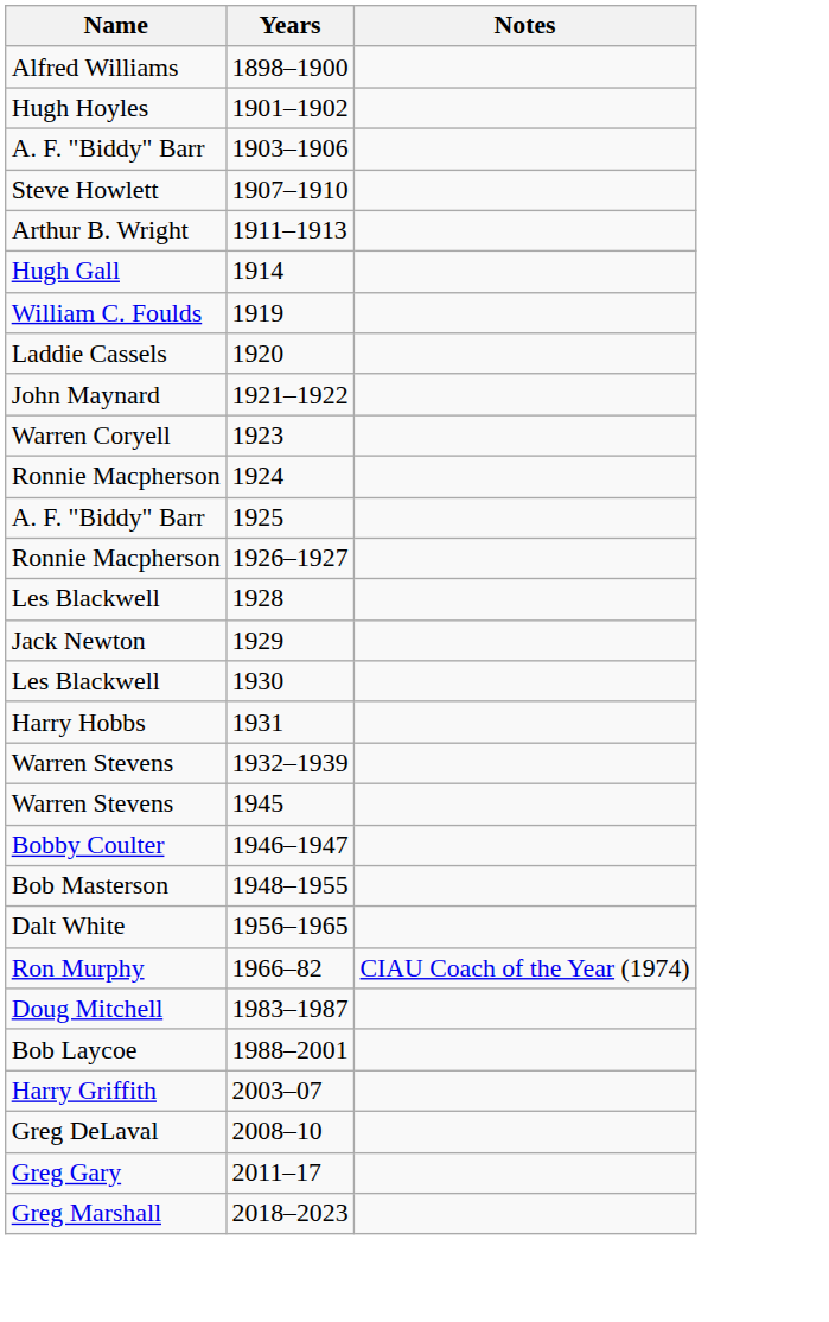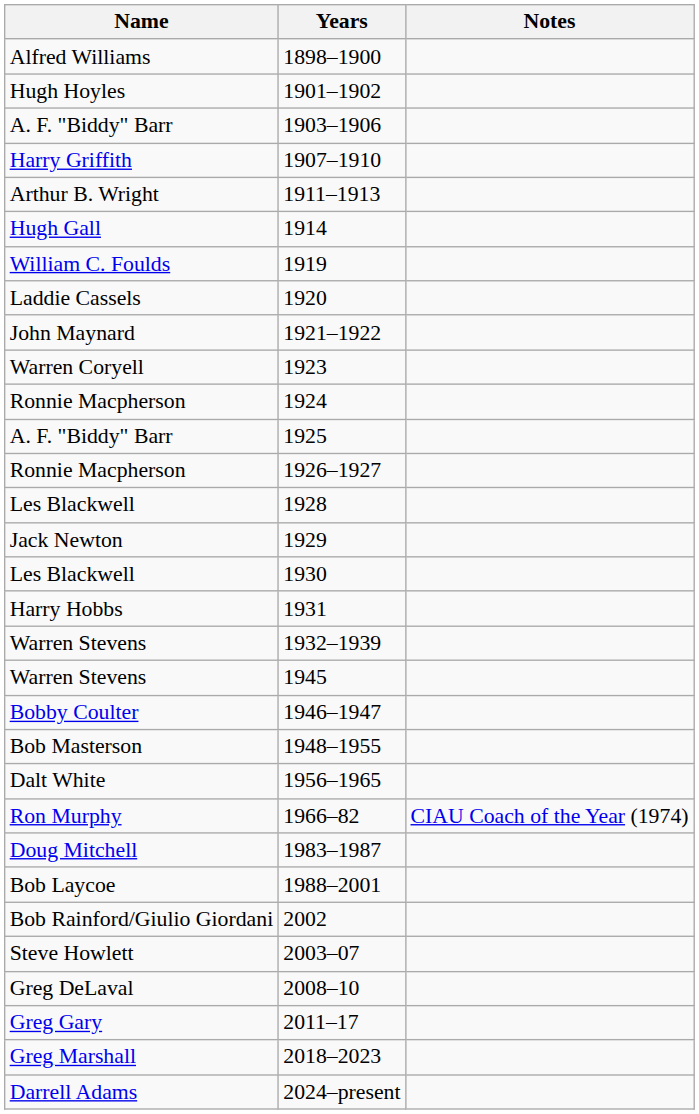 <table class="wikitable">
 <tr>
 <th>Name</th>
 <th>Years</th>
 <th>Notes</th>
 </tr>
 <tr>
 <td>Alfred Williams</td>
 <td>1898–1900</td>
 <td></td>
 </tr>
 <tr>
 <td>Hugh Hoyles</td>
 <td>1901–1902</td>
 <td></td>
 </tr>
 <tr>
 <td>A. F. "Biddy" Barr</td>
 <td>1903–1906</td>
 <td></td>
 </tr>
 <tr>
-<td>Steve Howlett</td>
+<td><a href='#'>Harry Griffith</a></td>
 <td>1907–1910</td>
 <td></td>
 </tr>
 <tr>
 <td>Arthur B. Wright</td>
 <td>1911–1913</td>
 <td></td>
 </tr>
 <tr>
 <td><a href='#'>Hugh Gall</a></td>
 <td>1914</td>
 <td></td>
 </tr>
 <tr>
 <td><a href='#'>William C. Foulds</a></td>
 <td>1919</td>
 <td></td>
 </tr>
 <tr>
 <td>Laddie Cassels</td>
 <td>1920</td>
 <td></td>
 </tr>
 <tr>
 <td>John Maynard</td>
 <td>1921–1922</td>
 <td></td>
 </tr>
 <tr>
 <td>Warren Coryell</td>
 <td>1923</td>
 <td></td>
 </tr>
 <tr>
 <td>Ronnie Macpherson</td>
 <td>1924</td>
 <td></td>
 </tr>
 <tr>
 <td>A. F. "Biddy" Barr</td>
 <td>1925</td>
 <td></td>
 </tr>
 <tr>
 <td>Ronnie Macpherson</td>
 <td>1926–1927</td>
 <td></td>
 </tr>
 <tr>
 <td>Les Blackwell</td>
 <td>1928</td>
 <td></td>
 </tr>
 <tr>
 <td>Jack Newton</td>
 <td>1929</td>
 <td></td>
 </tr>
 <tr>
 <td>Les Blackwell</td>
 <td>1930</td>
 <td></td>
 </tr>
 <tr>
 <td>Harry Hobbs</td>
 <td>1931</td>
 <td></td>
 </tr>
 <tr>
 <td>Warren Stevens</td>
 <td>1932–1939</td>
 <td></td>
 </tr>
 <tr>
 <td>Warren Stevens</td>
 <td>1945</td>
 <td></td>
 </tr>
 <tr>
 <td><a href='#'>Bobby Coulter</a></td>
 <td>1946–1947</td>
 <td></td>
 </tr>
 <tr>
 <td>Bob Masterson</td>
 <td>1948–1955</td>
 <td></td>
 </tr>
 <tr>
 <td>Dalt White</td>
 <td>1956–1965</td>
 <td></td>
 </tr>
 <tr>
 <td><a href='#'>Ron Murphy</a></td>
 <td>1966–82</td>
 <td><a href='#'>CIAU Coach of the Year</a> (1974)</td>
 </tr>
 <tr>
 <td><a href='#'>Doug Mitchell</a></td>
 <td>1983–1987</td>
 <td></td>
 </tr>
 <tr>
 <td>Bob Laycoe</td>
 <td>1988–2001</td>
 <td></td>
 </tr>
 <tr>
-<td><a href='#'>Harry Griffith</a></td>
+<td>Bob Rainford/Giulio Giordani</td>
+<td>2002</td>
+<td></td>
+</tr>
+<tr>
+<td>Steve Howlett</td>
 <td>2003–07</td>
 <td></td>
 </tr>
 <tr>
 <td>Greg DeLaval</td>
 <td>2008–10</td>
 <td></td>
 </tr>
 <tr>
 <td><a href='#'>Greg Gary</a></td>
 <td>2011–17</td>
 <td></td>
 </tr>
 <tr>
 <td><a href='#'>Greg Marshall</a></td>
 <td>2018–2023</td>
 <td></td>
 </tr>
+<tr>
+<td><a href='#'>Darrell Adams</a></td>
+<td>2024–present</td>
+<td></td>
+</tr>
 </table>
